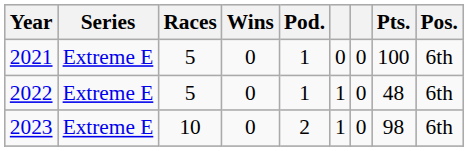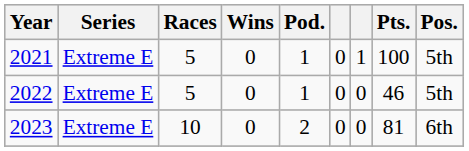 <table class="wikitable" style="text-align:center; font-size:85%">
 <tr>
 <th>Year</th>
 <th>Series</th>
 <th>Races</th>
 <th>Wins</th>
 <th>Pod.</th>
 <th></th>
 <th></th>
 <th>Pts.</th>
 <th>Pos.</th>
 </tr>
 <tr>
 <td><a href='#'>2021</a></td>
 <td><a href='#'>Extreme E</a></td>
 <td>5</td>
 <td>0</td>
 <td>1</td>
 <td>0</td>
-<td>0</td>
+<td>1</td>
 <td>100</td>
-<td>6th</td>
+<td>5th</td>
 </tr>
 <tr>
 <td><a href='#'>2022</a></td>
 <td><a href='#'>Extreme E</a></td>
 <td>5</td>
 <td>0</td>
 <td>1</td>
-<td>1</td>
 <td>0</td>
-<td>48</td>
-<td>6th</td>
+<td>0</td>
+<td>46</td>
+<td>5th</td>
 </tr>
 <tr>
 <td><a href='#'>2023</a></td>
 <td><a href='#'>Extreme E</a></td>
 <td>10</td>
 <td>0</td>
 <td>2</td>
-<td>1</td>
 <td>0</td>
-<td>98</td>
+<td>0</td>
+<td>81</td>
 <td>6th</td>
 </tr>
 </table>
